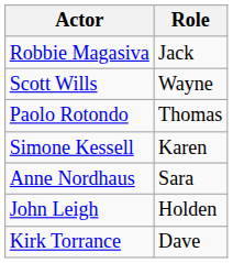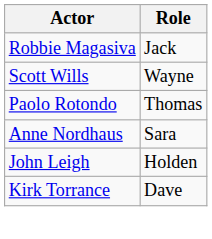 <table class="wikitable">
 <tr>
 <th>Actor</th>
 <th>Role</th>
 </tr>
 <tr>
 <td><a href='#'>Robbie Magasiva</a></td>
 <td>Jack</td>
 </tr>
 <tr>
 <td><a href='#'>Scott Wills</a></td>
 <td>Wayne</td>
 </tr>
 <tr>
 <td><a href='#'>Paolo Rotondo</a></td>
 <td>Thomas</td>
 </tr>
 <tr>
-<td><a href='#'>Simone Kessell</a></td>
-<td>Karen</td>
-</tr>
-<tr>
 <td><a href='#'>Anne Nordhaus</a></td>
 <td>Sara</td>
 </tr>
 <tr>
 <td><a href='#'>John Leigh</a></td>
 <td>Holden</td>
 </tr>
 <tr>
 <td><a href='#'>Kirk Torrance</a></td>
 <td>Dave</td>
 </tr>
 </table>
